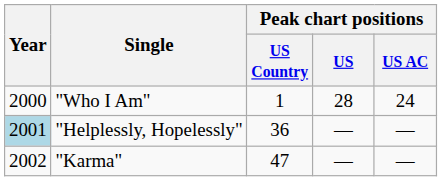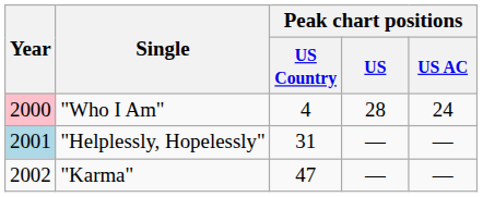 <table class="wikitable">
 <tr>
 <th rowspan="2">Year</th>
 <th rowspan="2">Single</th>
 <th colspan="3">Peak chart positions</th>
 </tr>
 <tr>
 <th width="45"><small><a href='#'>US Country</a></small></th>
 <th width="45"><small><a href='#'>US</a></small></th>
 <th width="45"><small><a href='#'>US AC</a></small></th>
 </tr>
 <tr>
-<td>2000</td>
+<td style="background: pink;">2000</td>
 <td>"Who I Am"</td>
-<td align="center">1</td>
+<td align="center">4</td>
 <td align="center">28</td>
 <td align="center">24</td>
 </tr>
 <tr>
 <td style="background: lightblue;">2001</td>
 <td>"Helplessly, Hopelessly"</td>
-<td align="center">36</td>
+<td align="center">31</td>
 <td align="center">—</td>
 <td align="center">—</td>
 </tr>
 <tr>
 <td>2002</td>
 <td>"Karma"</td>
 <td align="center">47</td>
 <td align="center">—</td>
 <td align="center">—</td>
 </tr>
 </table>
